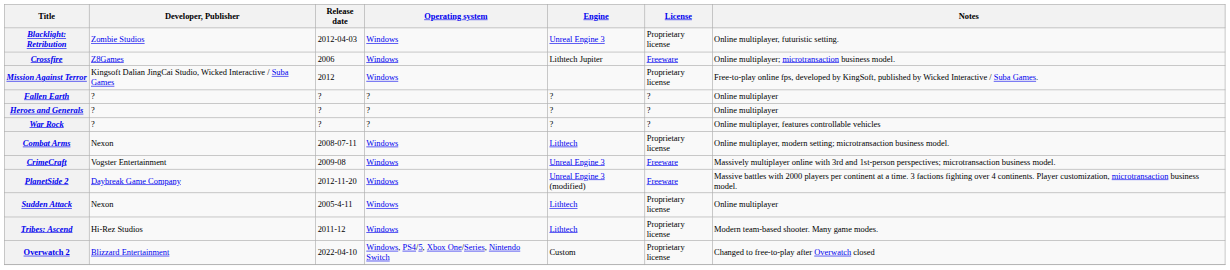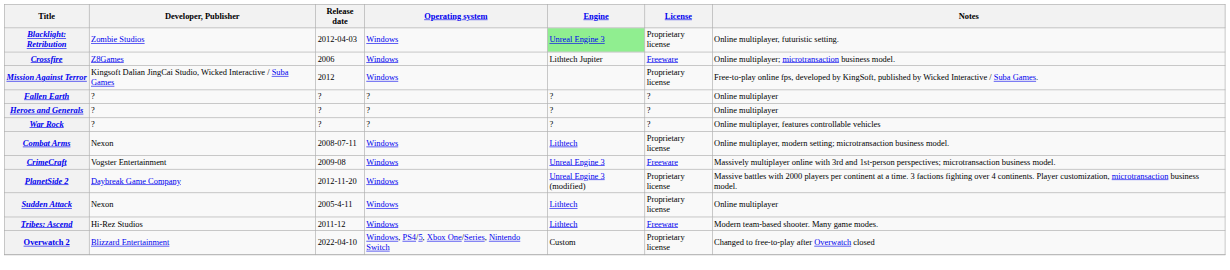 <table class="wikitable sortable" style="font-size: 85%; text-align: left;">
 <tr style="background: #ececec">
 <th>Title</th>
 <th>Developer, Publisher</th>
 <th>Release date</th>
 <th><a href='#'>Operating system</a></th>
 <th><a href='#'>Engine</a></th>
 <th><a href='#'>License</a></th>
 <th>Notes</th>
 </tr>
 <tr>
 <th><em><a href='#'>Blacklight: Retribution</a></em></th>
 <td><a href='#'>Zombie Studios</a></td>
 <td>2012-04-03</td>
 <td><a href='#'>Windows</a></td>
-<td><a href='#'>Unreal Engine 3</a></td>
+<td style="background: lightgreen;"><a href='#'>Unreal Engine 3</a></td>
 <td>Proprietary license</td>
 <td>Online multiplayer, futuristic setting.</td>
 </tr>
 <tr>
 <th><em><a href='#'>Crossfire</a></em></th>
 <td><a href='#'>Z8Games</a></td>
 <td>2006</td>
 <td><a href='#'>Windows</a></td>
 <td>Lithtech Jupiter</td>
 <td><a href='#'>Freeware</a></td>
 <td>Online multiplayer; <a href='#'>microtransaction</a> business model.</td>
 </tr>
 <tr>
 <th><em><a href='#'>Mission Against Terror</a></em></th>
 <td>Kingsoft Dalian JingCai Studio, Wicked Interactive / <a href='#'>Suba Games</a></td>
 <td>2012</td>
 <td><a href='#'>Windows</a></td>
 <td></td>
 <td>Proprietary license</td>
 <td>Free-to-play online fps, developed by KingSoft, published by Wicked Interactive / <a href='#'>Suba Games</a>.</td>
 </tr>
 <tr>
 <th><em><a href='#'>Fallen Earth</a></em></th>
 <td>?</td>
 <td>?</td>
 <td>?</td>
 <td>?</td>
 <td>?</td>
 <td>Online multiplayer</td>
 </tr>
 <tr>
 <th><em><a href='#'>Heroes and Generals</a></em></th>
 <td>?</td>
 <td>?</td>
 <td>?</td>
 <td>?</td>
 <td>?</td>
 <td>Online multiplayer</td>
 </tr>
 <tr>
 <th><em><a href='#'>War Rock</a></em></th>
 <td>?</td>
 <td>?</td>
 <td>?</td>
 <td>?</td>
 <td>?</td>
 <td>Online multiplayer, features controllable vehicles</td>
 </tr>
 <tr>
 <th><em><a href='#'>Combat Arms</a></em></th>
 <td>Nexon</td>
 <td>2008-07-11</td>
 <td><a href='#'>Windows</a></td>
 <td><a href='#'>Lithtech</a></td>
 <td>Proprietary license</td>
 <td>Online multiplayer, modern setting; microtransaction business model.</td>
 </tr>
 <tr>
 <th><em><a href='#'>CrimeCraft</a></em></th>
 <td>Vogster Entertainment</td>
 <td>2009-08</td>
 <td><a href='#'>Windows</a></td>
 <td><a href='#'>Unreal Engine 3</a></td>
 <td><a href='#'>Freeware</a></td>
 <td>Massively multiplayer online with 3rd and 1st-person perspectives; microtransaction business model.</td>
 </tr>
 <tr>
 <th><em><a href='#'>PlanetSide 2</a></em></th>
 <td><a href='#'>Daybreak Game Company</a></td>
 <td>2012-11-20</td>
 <td><a href='#'>Windows</a></td>
 <td><a href='#'>Unreal Engine 3</a> (modified)</td>
-<td><a href='#'>Freeware</a></td>
+<td>Proprietary license</td>
 <td>Massive battles with 2000 players per continent at a time. 3 factions fighting over 4 continents. Player customization, <a href='#'>microtransaction</a> business model.</td>
 </tr>
 <tr>
 <th><em><a href='#'>Sudden Attack</a></em></th>
 <td>Nexon</td>
 <td>2005-4-11</td>
 <td><a href='#'>Windows</a></td>
 <td><a href='#'>Lithtech</a></td>
 <td>Proprietary license</td>
 <td>Online multiplayer</td>
 </tr>
 <tr>
 <th><em><a href='#'>Tribes: Ascend</a></em></th>
 <td>Hi-Rez Studios</td>
 <td>2011-12</td>
 <td><a href='#'>Windows</a></td>
 <td><a href='#'>Lithtech</a></td>
-<td>Proprietary license</td>
+<td><a href='#'>Freeware</a></td>
 <td>Modern team-based shooter. Many game modes.</td>
 </tr>
 <tr>
 <th><a href='#'>Overwatch 2</a></th>
 <td><a href='#'>Blizzard Entertainment</a></td>
 <td>2022-04-10</td>
 <td><a href='#'>Windows</a>, <a href='#'>PS4</a>/<a href='#'>5</a>, <a href='#'>Xbox One</a>/<a href='#'>Series</a>, <a href='#'>Nintendo Switch</a></td>
 <td>Custom</td>
 <td>Proprietary license</td>
 <td>Changed to free-to-play after <a href='#'>Overwatch</a> closed</td>
 </tr>
 <tr>
 </tr>
 </table>
